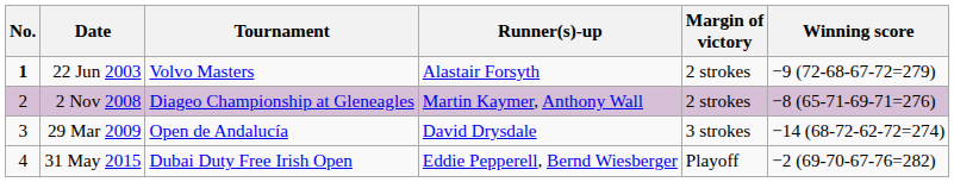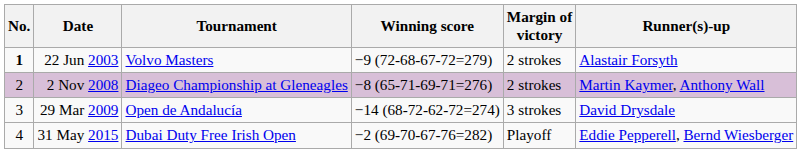 <table class="wikitable" style="font-size:95%;">
 <tr>
 <th>No.</th>
 <th>Date</th>
 <th>Tournament</th>
+<th>Winning score</th>
+<th>Margin of<br>victory</th>
 <th>Runner(s)-up</th>
-<th>Margin of<br>victory</th>
-<th>Winning score</th>
 </tr>
 <tr>
 <td align=center><strong>1</strong></td>
 <td align=right>22 Jun <a href='#'>2003</a></td>
 <td><a href='#'>Volvo Masters</a></td>
+<td>−9 (72-68-67-72=279)</td>
+<td>2 strokes</td>
 <td> <a href='#'>Alastair Forsyth</a></td>
-<td>2 strokes</td>
-<td>−9 (72-68-67-72=279)</td>
 </tr>
 <tr style="background:thistle">
 <td align=center>2</td>
 <td align=right>2 Nov <a href='#'>2008</a></td>
 <td><a href='#'>Diageo Championship at Gleneagles</a></td>
+<td>−8 (65-71-69-71=276)</td>
+<td>2 strokes</td>
 <td> <a href='#'>Martin Kaymer</a>,  <a href='#'>Anthony Wall</a></td>
-<td>2 strokes</td>
-<td>−8 (65-71-69-71=276)</td>
 </tr>
 <tr>
 <td align=center>3</td>
 <td align=right>29 Mar <a href='#'>2009</a></td>
 <td><a href='#'>Open de Andalucía</a></td>
+<td>−14 (68-72-62-72=274)</td>
+<td>3 strokes</td>
 <td> <a href='#'>David Drysdale</a></td>
-<td>3 strokes</td>
-<td>−14 (68-72-62-72=274)</td>
 </tr>
 <tr>
 <td align=center>4</td>
 <td align=right>31 May <a href='#'>2015</a></td>
 <td><a href='#'>Dubai Duty Free Irish Open</a></td>
+<td>−2 (69-70-67-76=282)</td>
+<td>Playoff</td>
 <td> <a href='#'>Eddie Pepperell</a>,  <a href='#'>Bernd Wiesberger</a></td>
-<td>Playoff</td>
-<td>−2 (69-70-67-76=282)</td>
 </tr>
 </table>
